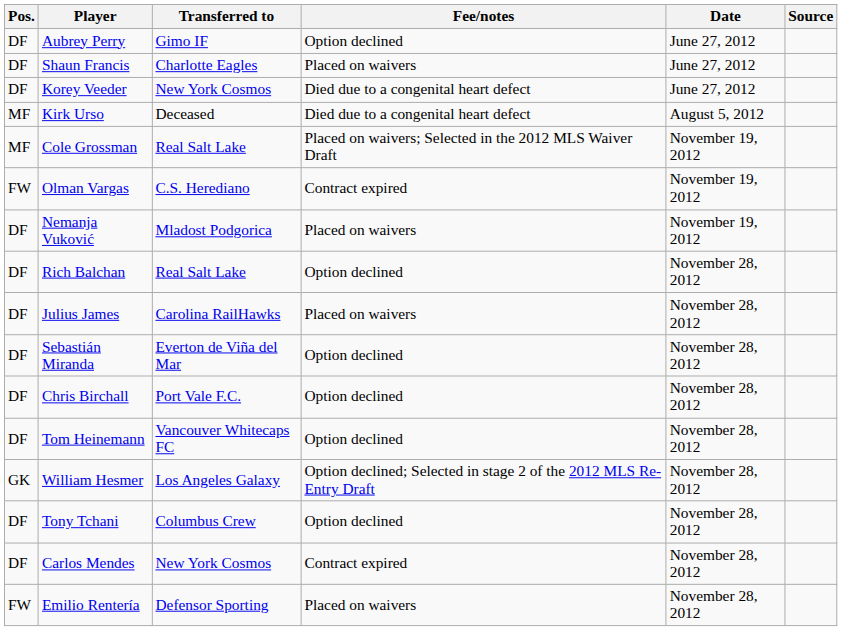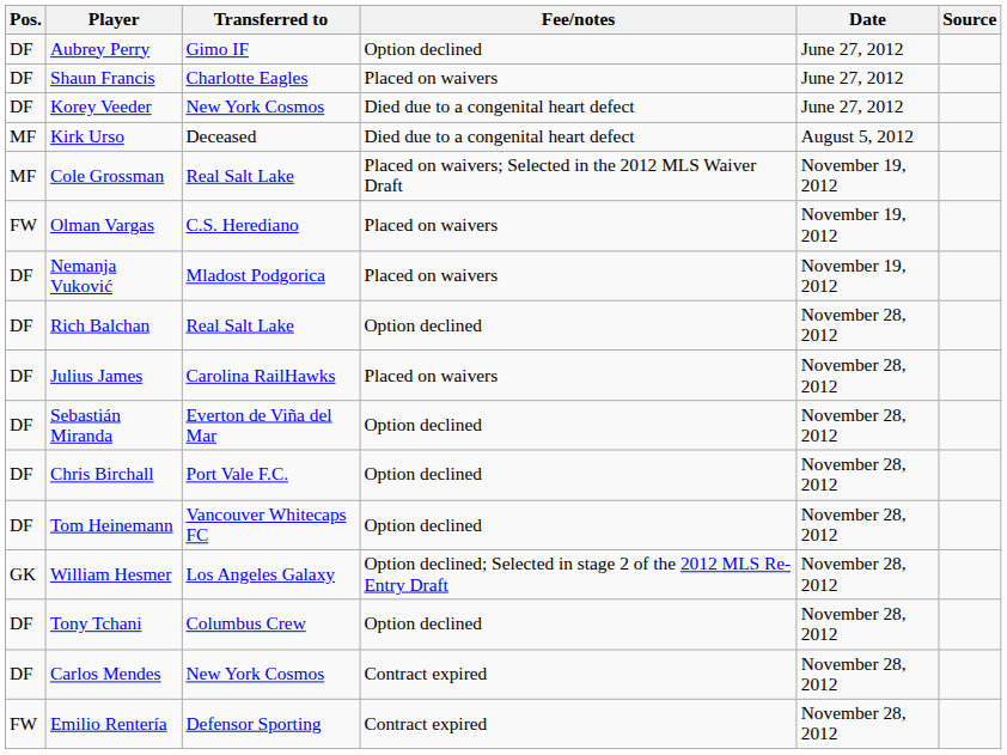 <table class="wikitable sortable" style="text-align: left">
 <tr>
 <th><strong>Pos.</strong></th>
 <th><strong>Player</strong></th>
 <th><strong>Transferred to</strong></th>
 <th><strong>Fee/notes</strong></th>
 <th><strong>Date</strong></th>
 <th><strong>Source</strong></th>
 </tr>
 <tr>
 <td>DF</td>
 <td> <a href='#'>Aubrey Perry</a></td>
 <td> <a href='#'>Gimo IF</a></td>
 <td>Option declined</td>
 <td>June 27, 2012</td>
 <td align=center></td>
 </tr>
 <tr>
 <td>DF</td>
 <td> <a href='#'>Shaun Francis</a></td>
 <td> <a href='#'>Charlotte Eagles</a></td>
 <td>Placed on waivers</td>
 <td>June 27, 2012</td>
 <td align=center></td>
 </tr>
 <tr>
 <td>DF</td>
 <td> <a href='#'>Korey Veeder</a></td>
 <td> <a href='#'>New York Cosmos</a></td>
 <td>Died due to a congenital heart defect</td>
 <td>June 27, 2012</td>
 <td align=center></td>
 </tr>
 <tr>
 <td>MF</td>
 <td> <a href='#'>Kirk Urso</a></td>
 <td>Deceased</td>
 <td>Died due to a congenital heart defect</td>
 <td>August 5, 2012</td>
 <td align=center></td>
 </tr>
 <tr>
 <td>MF</td>
 <td> <a href='#'>Cole Grossman</a></td>
 <td> <a href='#'>Real Salt Lake</a></td>
 <td>Placed on waivers; Selected in the 2012 MLS Waiver Draft</td>
 <td>November 19, 2012</td>
 <td align=center></td>
 </tr>
 <tr>
 <td>FW</td>
 <td> <a href='#'>Olman Vargas</a></td>
 <td> <a href='#'>C.S. Herediano</a></td>
-<td>Contract expired</td>
+<td>Placed on waivers</td>
 <td>November 19, 2012</td>
 <td align=center></td>
 </tr>
 <tr>
 <td>DF</td>
 <td> <a href='#'>Nemanja Vuković</a></td>
 <td> <a href='#'>Mladost Podgorica</a></td>
 <td>Placed on waivers</td>
 <td>November 19, 2012</td>
 <td align=center></td>
 </tr>
 <tr>
 <td>DF</td>
 <td> <a href='#'>Rich Balchan</a></td>
 <td> <a href='#'>Real Salt Lake</a></td>
 <td>Option declined</td>
 <td>November 28, 2012</td>
 <td align=center></td>
 </tr>
 <tr>
 <td>DF</td>
 <td> <a href='#'>Julius James</a></td>
 <td> <a href='#'>Carolina RailHawks</a></td>
 <td>Placed on waivers</td>
 <td>November 28, 2012</td>
 <td align=center></td>
 </tr>
 <tr>
 <td>DF</td>
 <td> <a href='#'>Sebastián Miranda</a></td>
 <td> <a href='#'>Everton de Viña del Mar</a></td>
 <td>Option declined</td>
 <td>November 28, 2012</td>
 <td align=center></td>
 </tr>
 <tr>
 <td>DF</td>
 <td> <a href='#'>Chris Birchall</a></td>
 <td> <a href='#'>Port Vale F.C.</a></td>
 <td>Option declined</td>
 <td>November 28, 2012</td>
 <td align=center></td>
 </tr>
 <tr>
 <td>DF</td>
 <td> <a href='#'>Tom Heinemann</a></td>
 <td> <a href='#'>Vancouver Whitecaps FC</a></td>
 <td>Option declined</td>
 <td>November 28, 2012</td>
 <td align=center></td>
 </tr>
 <tr>
 <td>GK</td>
 <td> <a href='#'>William Hesmer</a></td>
 <td> <a href='#'>Los Angeles Galaxy</a></td>
 <td>Option declined; Selected in stage 2 of the <a href='#'>2012 MLS Re-Entry Draft</a></td>
 <td>November 28, 2012</td>
 <td align=center></td>
 </tr>
 <tr>
 <td>DF</td>
 <td> <a href='#'>Tony Tchani</a></td>
 <td> <a href='#'>Columbus Crew</a></td>
 <td>Option declined</td>
 <td>November 28, 2012</td>
 <td align=center></td>
 </tr>
 <tr>
 <td>DF</td>
 <td> <a href='#'>Carlos Mendes</a></td>
 <td> <a href='#'>New York Cosmos</a></td>
 <td>Contract expired</td>
 <td>November 28, 2012</td>
 <td align=center></td>
 </tr>
 <tr>
 <td>FW</td>
 <td> <a href='#'>Emilio Rentería</a></td>
 <td> <a href='#'>Defensor Sporting</a></td>
-<td>Placed on waivers</td>
+<td>Contract expired</td>
 <td>November 28, 2012</td>
 <td align=center></td>
 </tr>
 </table>
